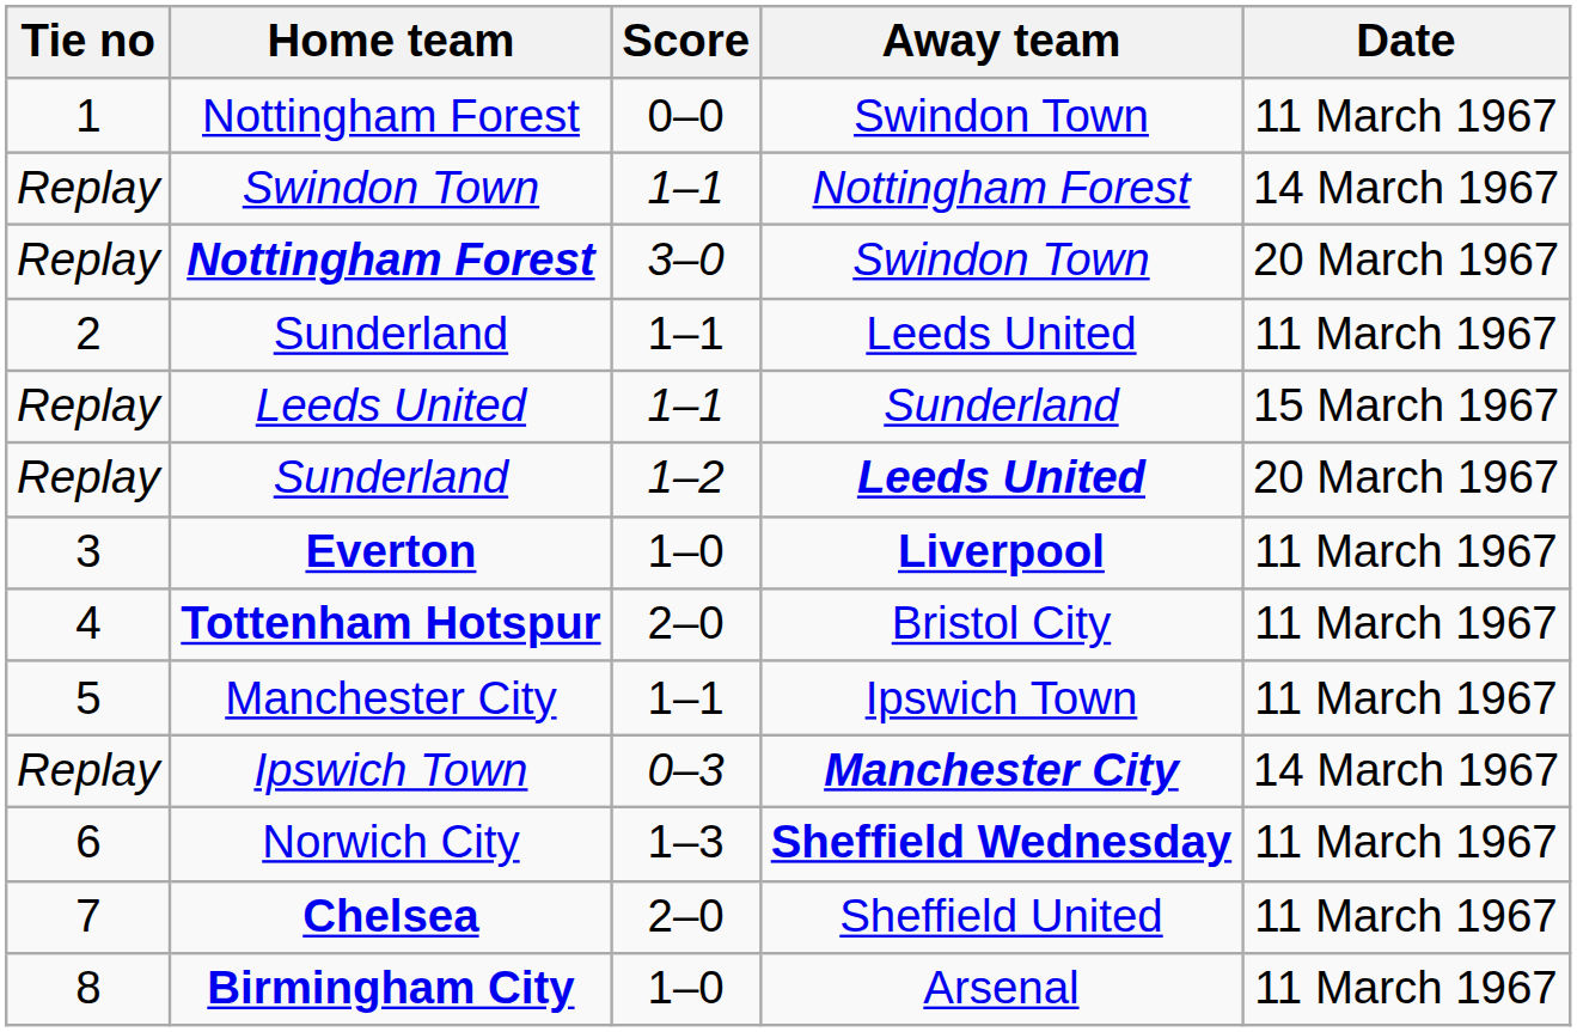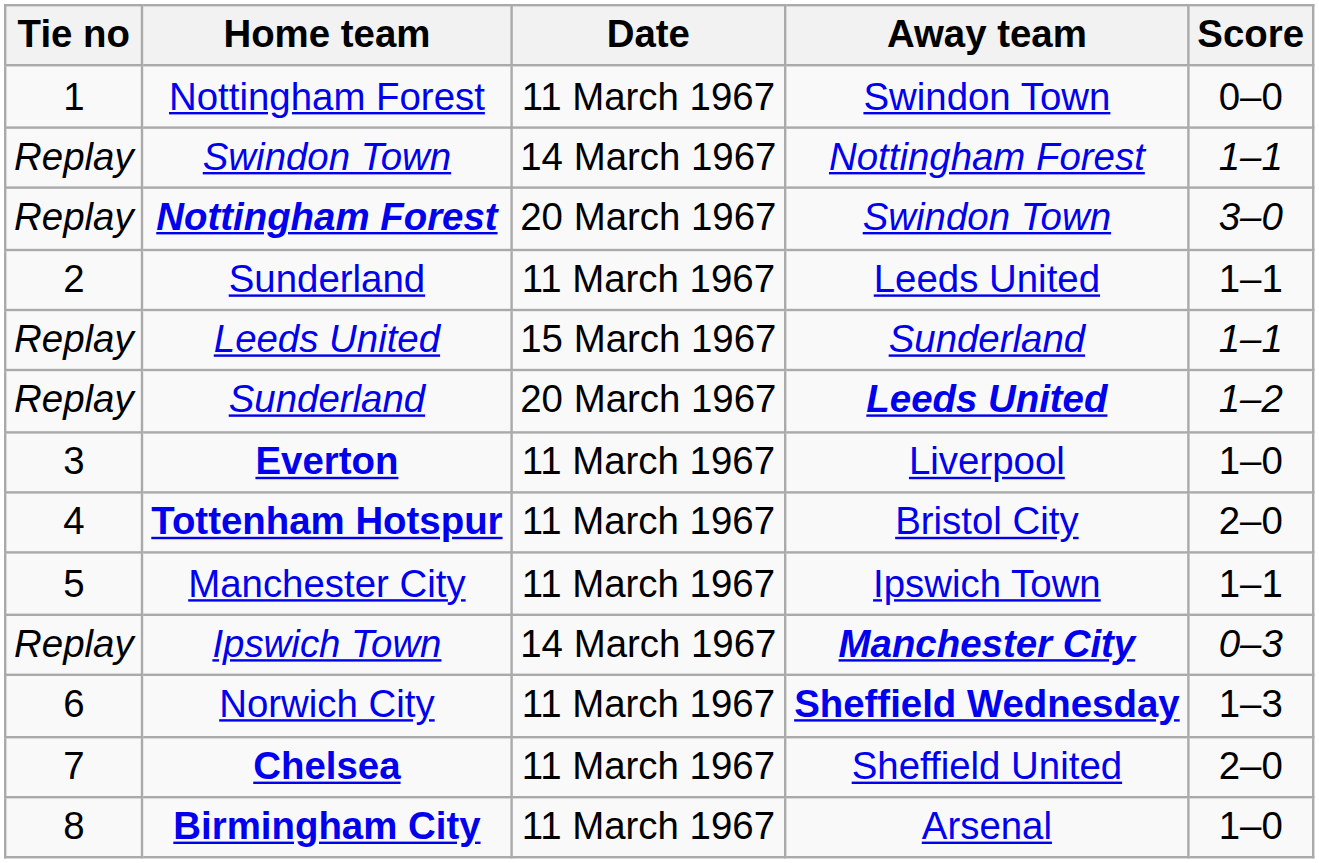 <table class="wikitable" style="text-align: center">
 <tr>
 <th>Tie no</th>
 <th>Home team</th>
+<th>Date</th>
+<th>Away team</th>
 <th>Score</th>
-<th>Away team</th>
-<th>Date</th>
 </tr>
 <tr>
 <td>1</td>
 <td><a href='#'>Nottingham Forest</a></td>
+<td>11 March 1967</td>
+<td><a href='#'>Swindon Town</a></td>
 <td>0–0</td>
-<td><a href='#'>Swindon Town</a></td>
-<td>11 March 1967</td>
 </tr>
 <tr>
 <td><em>Replay</em></td>
 <td><em><a href='#'>Swindon Town</a></em></td>
+<td>14 March 1967</td>
+<td><em><a href='#'>Nottingham Forest</a></em></td>
 <td><em>1–1</em></td>
-<td><em><a href='#'>Nottingham Forest</a></em></td>
-<td>14 March 1967</td>
 </tr>
 <tr>
 <td><em>Replay</em></td>
 <td><strong><em><a href='#'>Nottingham Forest</a></em></strong></td>
+<td>20 March 1967</td>
+<td><em><a href='#'>Swindon Town</a></em></td>
 <td><em>3–0</em></td>
-<td><em><a href='#'>Swindon Town</a></em></td>
-<td>20 March 1967</td>
 </tr>
 <tr>
 <td>2</td>
 <td><a href='#'>Sunderland</a></td>
+<td>11 March 1967</td>
+<td><a href='#'>Leeds United</a></td>
 <td>1–1</td>
-<td><a href='#'>Leeds United</a></td>
-<td>11 March 1967</td>
 </tr>
 <tr>
 <td><em>Replay</em></td>
 <td><em><a href='#'>Leeds United</a></em></td>
+<td>15 March 1967</td>
+<td><em><a href='#'>Sunderland</a></em></td>
 <td><em>1–1</em></td>
-<td><em><a href='#'>Sunderland</a></em></td>
-<td>15 March 1967</td>
 </tr>
 <tr>
 <td><em>Replay</em></td>
 <td><em><a href='#'>Sunderland</a></em></td>
+<td>20 March 1967</td>
+<td><strong><em><a href='#'>Leeds United</a></em></strong></td>
 <td><em>1–2</em></td>
-<td><strong><em><a href='#'>Leeds United</a></em></strong></td>
-<td>20 March 1967</td>
 </tr>
 <tr>
 <td>3</td>
 <td><strong><a href='#'>Everton</a></strong></td>
+<td>11 March 1967</td>
+<td><a href='#'>Liverpool</a></td>
 <td>1–0</td>
-<td><strong><a href='#'>Liverpool</a></strong></td>
-<td>11 March 1967</td>
 </tr>
 <tr>
 <td>4</td>
 <td><strong><a href='#'>Tottenham Hotspur</a></strong></td>
+<td>11 March 1967</td>
+<td><a href='#'>Bristol City</a></td>
 <td>2–0</td>
-<td><a href='#'>Bristol City</a></td>
-<td>11 March 1967</td>
 </tr>
 <tr>
 <td>5</td>
 <td><a href='#'>Manchester City</a></td>
+<td>11 March 1967</td>
+<td><a href='#'>Ipswich Town</a></td>
 <td>1–1</td>
-<td><a href='#'>Ipswich Town</a></td>
-<td>11 March 1967</td>
 </tr>
 <tr>
 <td><em>Replay</em></td>
 <td><em><a href='#'>Ipswich Town</a></em></td>
+<td>14 March 1967</td>
+<td><strong><em><a href='#'>Manchester City</a></em></strong></td>
 <td><em>0–3</em></td>
-<td><strong><em><a href='#'>Manchester City</a></em></strong></td>
-<td>14 March 1967</td>
 </tr>
 <tr>
 <td>6</td>
 <td><a href='#'>Norwich City</a></td>
+<td>11 March 1967</td>
+<td><strong><a href='#'>Sheffield Wednesday</a></strong></td>
 <td>1–3</td>
-<td><strong><a href='#'>Sheffield Wednesday</a></strong></td>
-<td>11 March 1967</td>
 </tr>
 <tr>
 <td>7</td>
 <td><strong><a href='#'>Chelsea</a></strong></td>
+<td>11 March 1967</td>
+<td><a href='#'>Sheffield United</a></td>
 <td>2–0</td>
-<td><a href='#'>Sheffield United</a></td>
-<td>11 March 1967</td>
 </tr>
 <tr>
 <td>8</td>
 <td><strong><a href='#'>Birmingham City</a></strong></td>
+<td>11 March 1967</td>
+<td><a href='#'>Arsenal</a></td>
 <td>1–0</td>
-<td><a href='#'>Arsenal</a></td>
-<td>11 March 1967</td>
 </tr>
 </table>
